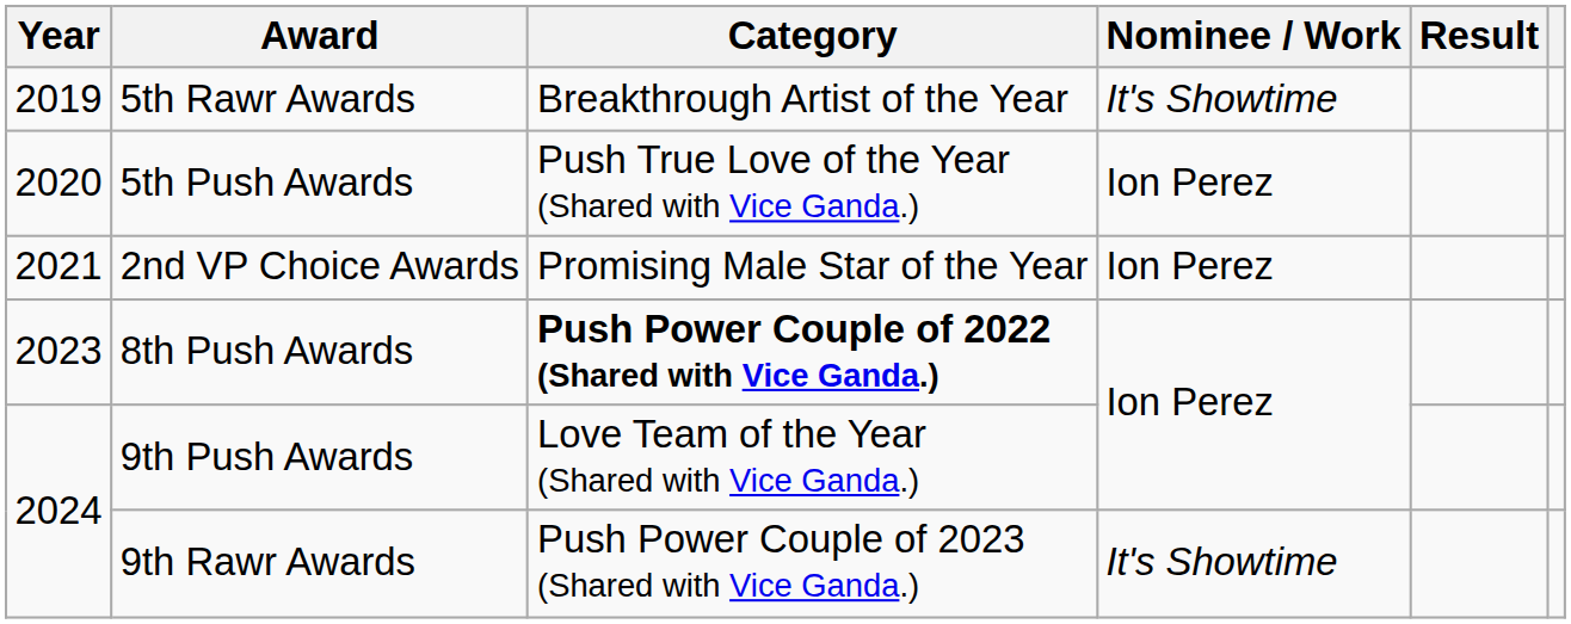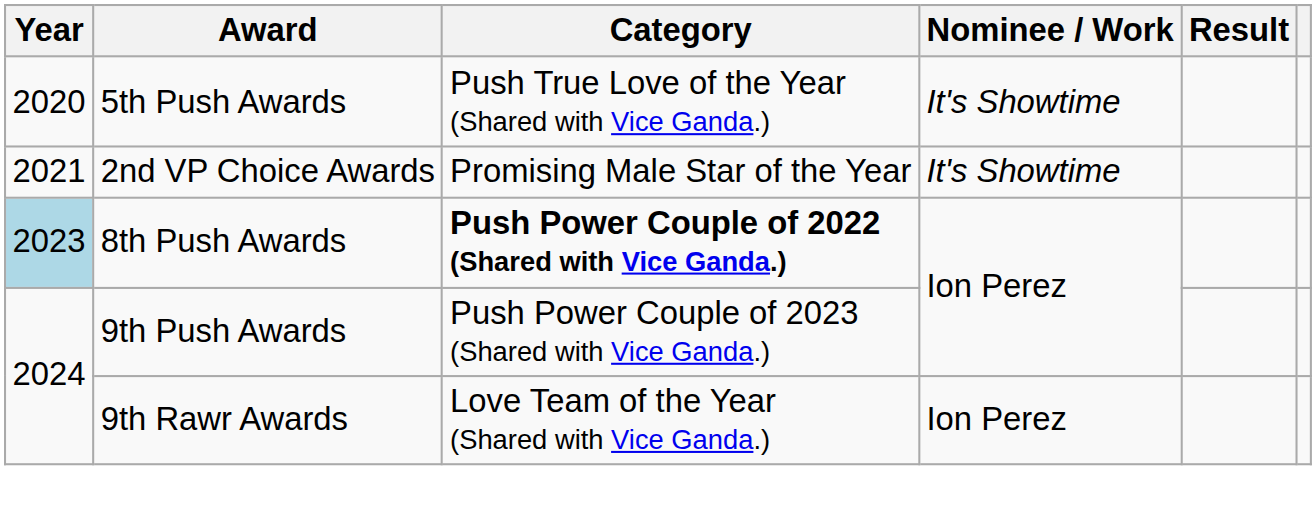 <table class="wikitable sortable plainrowheaders">
 <tr>
 <th>Year</th>
 <th>Award</th>
 <th>Category</th>
 <th>Nominee / Work</th>
 <th>Result</th>
 <th scope="col" class="unsortable"></th>
 </tr>
 <tr>
-<td style="text-align: center;">2019</td>
-<td>5th Rawr Awards</td>
-<td>Breakthrough Artist of the Year</td>
-<td><em>It's Showtime</em></td>
-<td></td>
-<td style="text-align: center;"></td>
-</tr>
-<tr>
 <td style="text-align: center;">2020</td>
 <td>5th Push Awards</td>
 <td>Push True Love of the Year <br><small>(Shared with <a href='#'>Vice Ganda</a>.)</small></td>
-<td>Ion Perez</td>
+<td><em>It's Showtime</em></td>
 <td></td>
 <td style="text-align: center;"></td>
 </tr>
 <tr>
 <td style="text-align: center;">2021</td>
 <td>2nd VP Choice Awards</td>
 <td>Promising Male Star of the Year</td>
-<td>Ion Perez</td>
+<td><em>It's Showtime</em></td>
 <td></td>
 <td style="text-align: center;"></td>
 </tr>
 <tr>
-<td style="text-align: center;">2023</td>
+<td style="background: lightblue; text-align: center;">2023</td>
 <td>8th Push Awards</td>
 <td><strong>Push Power Couple of 2022 <br><small>(Shared with <a href='#'>Vice Ganda</a>.)</small></strong></td>
 <td rowspan="2">Ion Perez</td>
 <td></td>
 <td style="text-align: center;"></td>
 </tr>
 <tr>
 <td rowspan="2" style="text-align: center;">2024</td>
 <td>9th Push Awards</td>
-<td>Love Team of the Year <br><small>(Shared with <a href='#'>Vice Ganda</a>.)</small></td>
+<td>Push Power Couple of 2023 <br><small>(Shared with <a href='#'>Vice Ganda</a>.)</small></td>
 <td></td>
 <td style="text-align: center;"></td>
 </tr>
 <tr>
 <td>9th Rawr Awards</td>
-<td>Push Power Couple of 2023 <br><small>(Shared with <a href='#'>Vice Ganda</a>.)</small></td>
-<td rowspan="1"><em>It's Showtime</em></td>
+<td>Love Team of the Year <br><small>(Shared with <a href='#'>Vice Ganda</a>.)</small></td>
+<td>Ion Perez</td>
 <td></td>
 <td style="text-align: center;"></td>
 </tr>
 </table>
